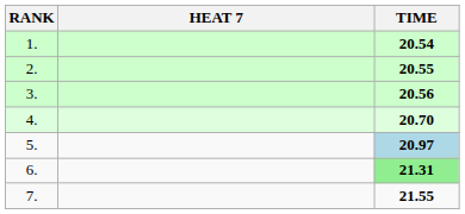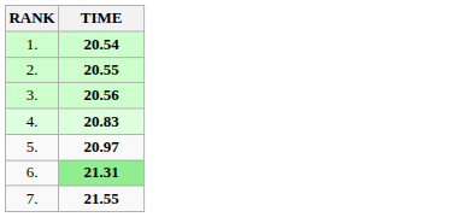 <table class="wikitable" style="border-collapse: collapse; font-size: 90%;">
 <tr>
 <th>RANK</th>
-<th style="width: 20em">HEAT 7</th>
 <th style="width: 5em">TIME</th>
 </tr>
 <tr style="background:#ccffcc;">
 <td align="center">1.</td>
-<td></td>
 <td align="center"><strong>20.54</strong></td>
 </tr>
 <tr style="background:#ccffcc;">
 <td align="center">2.</td>
-<td></td>
 <td align="center"><strong>20.55</strong></td>
 </tr>
 <tr style="background:#ccffcc;">
 <td align="center">3.</td>
-<td></td>
 <td align="center"><strong>20.56</strong></td>
 </tr>
 <tr style="background:#ddffdd;">
 <td align="center">4.</td>
-<td></td>
-<td align="center"><strong>20.70</strong></td>
+<td align="center"><strong>20.83</strong></td>
 </tr>
 <tr>
 <td align="center">5.</td>
-<td></td>
-<td align="center" style="background: lightblue;"><strong>20.97</strong></td>
+<td align="center"><strong>20.97</strong></td>
 </tr>
 <tr>
 <td align="center">6.</td>
-<td></td>
 <td align="center" style="background: lightgreen;"><strong>21.31</strong></td>
 </tr>
 <tr>
 <td align="center">7.</td>
-<td></td>
 <td align="center"><strong>21.55</strong></td>
 </tr>
 </table>
